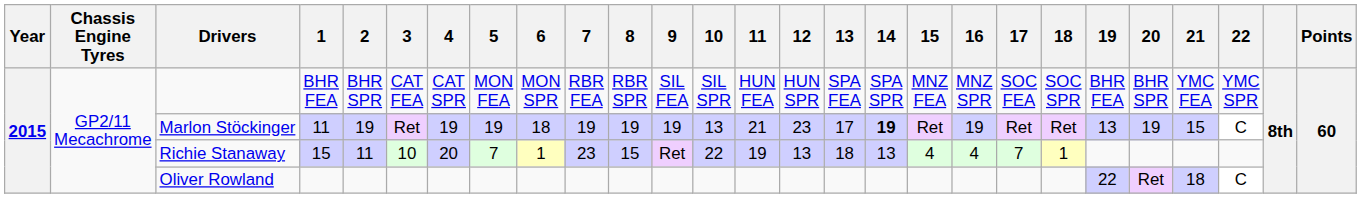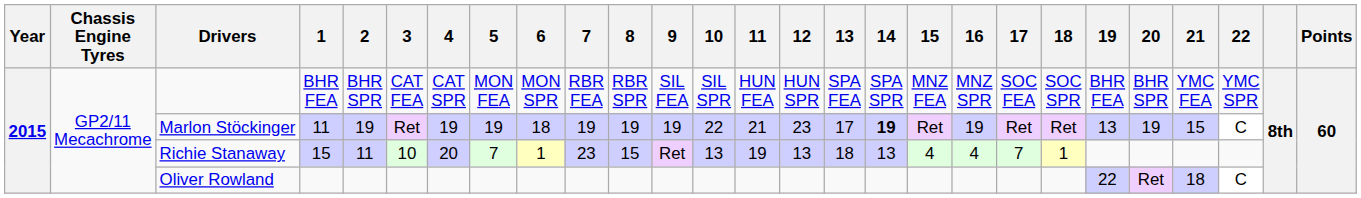 <table class="wikitable" style="text-align:center; font-size:85%;">
 <tr>
 <th>Year</th>
 <th>Chassis<br>Engine<br>Tyres</th>
 <th>Drivers</th>
 <th>1</th>
 <th>2</th>
 <th>3</th>
 <th>4</th>
 <th>5</th>
 <th>6</th>
 <th>7</th>
 <th>8</th>
 <th>9</th>
 <th>10</th>
 <th>11</th>
 <th>12</th>
 <th>13</th>
 <th>14</th>
 <th>15</th>
 <th>16</th>
 <th>17</th>
 <th>18</th>
 <th>19</th>
 <th>20</th>
 <th>21</th>
 <th>22</th>
 <th></th>
 <th>Points</th>
 </tr>
 <tr>
 <th rowspan=4><a href='#'>2015</a></th>
 <td rowspan=4><a href='#'>GP2/11</a><br><a href='#'>Mecachrome</a><br></td>
 <td></td>
 <td><a href='#'>BHR<br>FEA</a></td>
 <td><a href='#'>BHR<br>SPR</a></td>
 <td><a href='#'>CAT<br>FEA</a></td>
 <td><a href='#'>CAT<br>SPR</a></td>
 <td><a href='#'>MON<br>FEA</a></td>
 <td><a href='#'>MON<br>SPR</a></td>
 <td><a href='#'>RBR<br>FEA</a></td>
 <td><a href='#'>RBR<br>SPR</a></td>
 <td><a href='#'>SIL<br>FEA</a></td>
 <td><a href='#'>SIL<br>SPR</a></td>
 <td><a href='#'>HUN<br>FEA</a></td>
 <td><a href='#'>HUN<br>SPR</a></td>
 <td><a href='#'>SPA<br>FEA</a></td>
 <td><a href='#'>SPA<br>SPR</a></td>
 <td><a href='#'>MNZ<br>FEA</a></td>
 <td><a href='#'>MNZ<br>SPR</a></td>
 <td><a href='#'>SOC<br>FEA</a></td>
 <td><a href='#'>SOC<br>SPR</a></td>
 <td><a href='#'>BHR<br>FEA</a></td>
 <td><a href='#'>BHR<br>SPR</a></td>
 <td><a href='#'>YMC<br>FEA</a></td>
 <td><a href='#'>YMC<br>SPR</a></td>
 <th rowspan=4>8th</th>
 <th rowspan=4>60</th>
 </tr>
 <tr>
 <td align=left> <a href='#'>Marlon Stöckinger</a></td>
 <td style="background:#CFCFFF;">11</td>
 <td style="background:#CFCFFF;">19</td>
 <td style="background:#EFCFFF;">Ret</td>
 <td style="background:#CFCFFF;">19</td>
 <td style="background:#CFCFFF;">19</td>
 <td style="background:#CFCFFF;">18</td>
 <td style="background:#CFCFFF;">19</td>
 <td style="background:#CFCFFF;">19</td>
 <td style="background:#CFCFFF;">19</td>
-<td style="background:#CFCFFF;">13</td>
+<td style="background:#CFCFFF;">22</td>
 <td style="background:#CFCFFF;">21</td>
 <td style="background:#CFCFFF;">23</td>
 <td style="background:#CFCFFF;">17</td>
 <td style="background:#CFCFFF;"><strong>19</strong></td>
 <td style="background:#EFCFFF;">Ret</td>
 <td style="background:#CFCFFF;">19</td>
 <td style="background:#EFCFFF;">Ret</td>
 <td style="background:#EFCFFF;">Ret</td>
 <td style="background:#CFCFFF;">13</td>
 <td style="background:#CFCFFF;">19</td>
 <td style="background:#CFCFFF;">15</td>
 <td style="background:#FFFFFF;">C</td>
 </tr>
 <tr>
 <td align=left> <a href='#'>Richie Stanaway</a></td>
 <td style="background:#CFCFFF;">15</td>
 <td style="background:#CFCFFF;">11</td>
 <td style="background:#DFFFDF;">10</td>
 <td style="background:#CFCFFF;">20</td>
 <td style="background:#DFFFDF;">7</td>
 <td style="background:#FFFFBF;">1</td>
 <td style="background:#CFCFFF;">23</td>
 <td style="background:#CFCFFF;">15</td>
 <td style="background:#EFCFFF;">Ret</td>
-<td style="background:#CFCFFF;">22</td>
+<td style="background:#CFCFFF;">13</td>
 <td style="background:#CFCFFF;">19</td>
 <td style="background:#CFCFFF;">13</td>
 <td style="background:#CFCFFF;">18</td>
 <td style="background:#CFCFFF;">13</td>
 <td style="background:#DFFFDF;">4</td>
 <td style="background:#DFFFDF;">4</td>
 <td style="background:#DFFFDF;">7</td>
 <td style="background:#FFFFBF;">1</td>
 <td></td>
 <td></td>
 <td></td>
 <td></td>
 </tr>
 <tr>
 <td align=left> <a href='#'>Oliver Rowland</a></td>
 <td></td>
 <td></td>
 <td></td>
 <td></td>
 <td></td>
 <td></td>
 <td></td>
 <td></td>
 <td></td>
 <td></td>
 <td></td>
 <td></td>
 <td></td>
 <td></td>
 <td></td>
 <td></td>
 <td></td>
 <td></td>
 <td style="background:#CFCFFF;">22</td>
 <td style="background:#EFCFFF;">Ret</td>
 <td style="background:#CFCFFF;">18</td>
 <td style="background:#FFFFFF;">C</td>
 </tr>
 </table>
